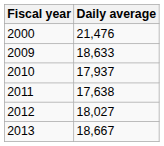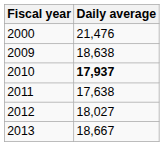 <table class="wikitable">
 <tr>
 <th>Fiscal year</th>
 <th>Daily average</th>
 </tr>
 <tr>
 <td>2000</td>
 <td>21,476</td>
 </tr>
 <tr>
 <td>2009</td>
-<td>18,633</td>
+<td>18,638</td>
 </tr>
 <tr>
 <td>2010</td>
-<td>17,937</td>
+<td><strong>17,937</strong></td>
 </tr>
 <tr>
 <td>2011</td>
 <td>17,638</td>
 </tr>
 <tr>
 <td>2012</td>
 <td>18,027</td>
 </tr>
 <tr>
 <td>2013</td>
 <td>18,667</td>
 </tr>
 </table>
